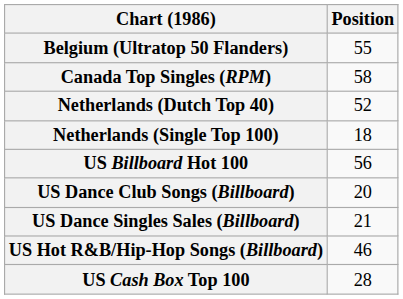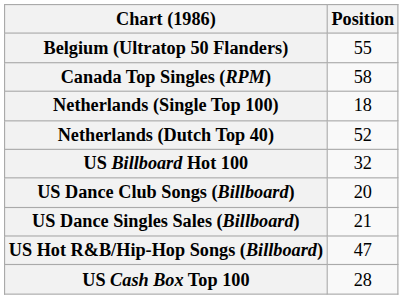 <table class="wikitable plainrowheaders sortable" style="text-align:center">
 <tr>
 <th scope="col">Chart (1986)</th>
 <th scope="col">Position</th>
 </tr>
 <tr>
 <th scope="row">Belgium (Ultratop 50 Flanders)</th>
 <td>55</td>
 </tr>
 <tr>
 <th scope="row">Canada Top Singles (<em>RPM</em>)</th>
 <td>58</td>
 </tr>
 <tr>
+<th scope="row">Netherlands (Single Top 100)</th>
+<td>18</td>
+</tr>
+<tr>
 <th scope="row">Netherlands (Dutch Top 40)</th>
 <td>52</td>
 </tr>
 <tr>
-<th scope="row">Netherlands (Single Top 100)</th>
-<td>18</td>
-</tr>
-<tr>
 <th scope="row">US <em>Billboard</em> Hot 100</th>
-<td>56</td>
+<td>32</td>
 </tr>
 <tr>
 <th scope="row">US Dance Club Songs (<em>Billboard</em>)</th>
 <td>20</td>
 </tr>
 <tr>
 <th scope="row">US Dance Singles Sales (<em>Billboard</em>)</th>
 <td>21</td>
 </tr>
 <tr>
 <th scope="row">US Hot R&B/Hip-Hop Songs (<em>Billboard</em>)</th>
-<td>46</td>
+<td>47</td>
 </tr>
 <tr>
 <th scope="row">US <em>Cash Box</em> Top 100</th>
 <td>28</td>
 </tr>
 </table>
